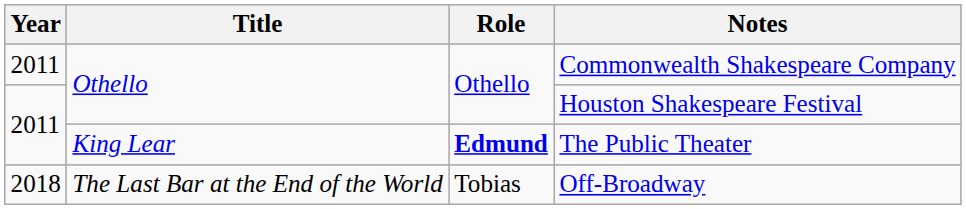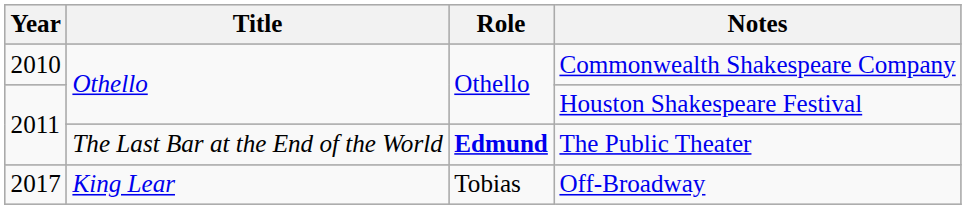 <table class="wikitable sortable">
 <tr>
 <th>Year</th>
 <th>Title</th>
 <th>Role</th>
 <th class="unsortable">Notes</th>
 </tr>
 <tr>
-<td>2011</td>
+<td>2010</td>
 <td rowspan="2"><em><a href='#'>Othello</a></em></td>
 <td rowspan="2"><a href='#'>Othello</a></td>
 <td><a href='#'>Commonwealth Shakespeare Company</a></td>
 </tr>
 <tr>
 <td rowspan="2">2011</td>
 <td><a href='#'>Houston Shakespeare Festival</a></td>
 </tr>
 <tr>
-<td><em><a href='#'>King Lear</a></em></td>
+<td><em>The Last Bar at the End of the World</em></td>
 <td><strong><a href='#'>Edmund</a></strong></td>
 <td><a href='#'>The Public Theater</a></td>
 </tr>
 <tr>
-<td>2018</td>
-<td><em>The Last Bar at the End of the World</em></td>
+<td>2017</td>
+<td><em><a href='#'>King Lear</a></em></td>
 <td>Tobias</td>
 <td><a href='#'>Off-Broadway</a></td>
 </tr>
 </table>
